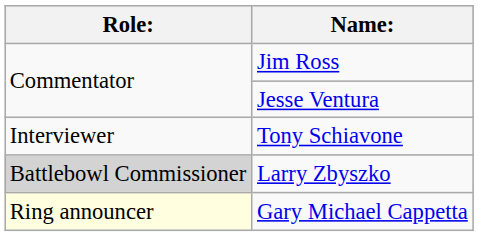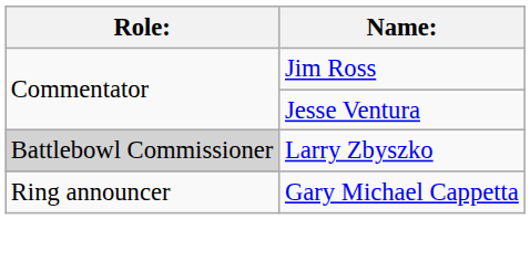 <table class=wikitable style="font-size:90%; margin: 0.5em 0 0.5em 1em; float: right; clear: right;">
 <tr>
 <th>Role:</th>
 <th>Name:</th>
 </tr>
 <tr>
 <td rowspan=2>Commentator</td>
 <td><a href='#'>Jim Ross</a></td>
 </tr>
 <tr>
 <td><a href='#'>Jesse Ventura</a></td>
 </tr>
 <tr>
-<td>Interviewer</td>
-<td><a href='#'>Tony Schiavone</a></td>
-</tr>
-<tr>
 <td style="background: lightgrey;">Battlebowl Commissioner</td>
 <td><a href='#'>Larry Zbyszko</a></td>
 </tr>
 <tr>
-<td style="background: lightyellow;">Ring announcer</td>
+<td>Ring announcer</td>
 <td><a href='#'>Gary Michael Cappetta</a></td>
 </tr>
 </table>
